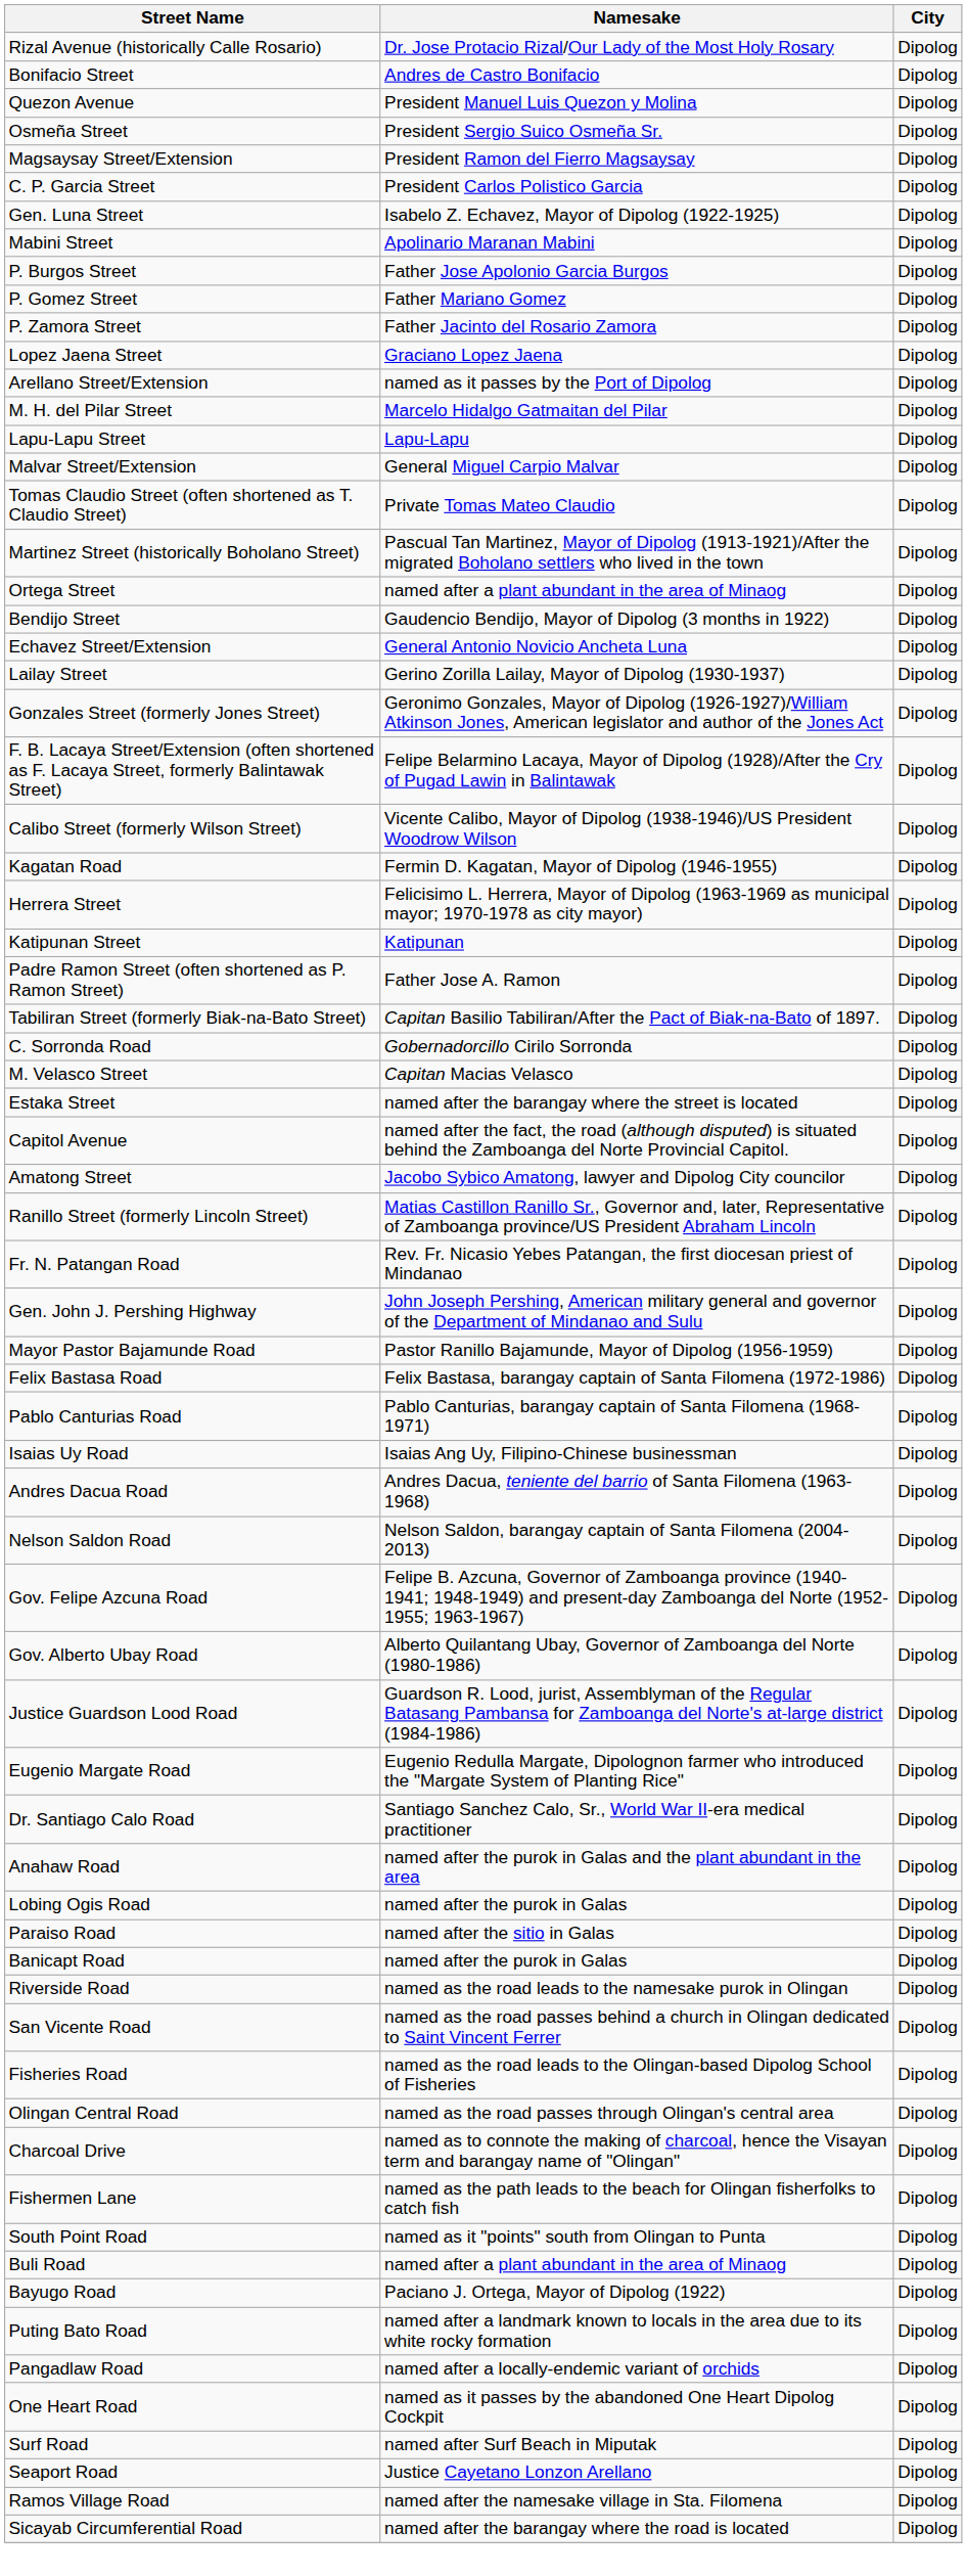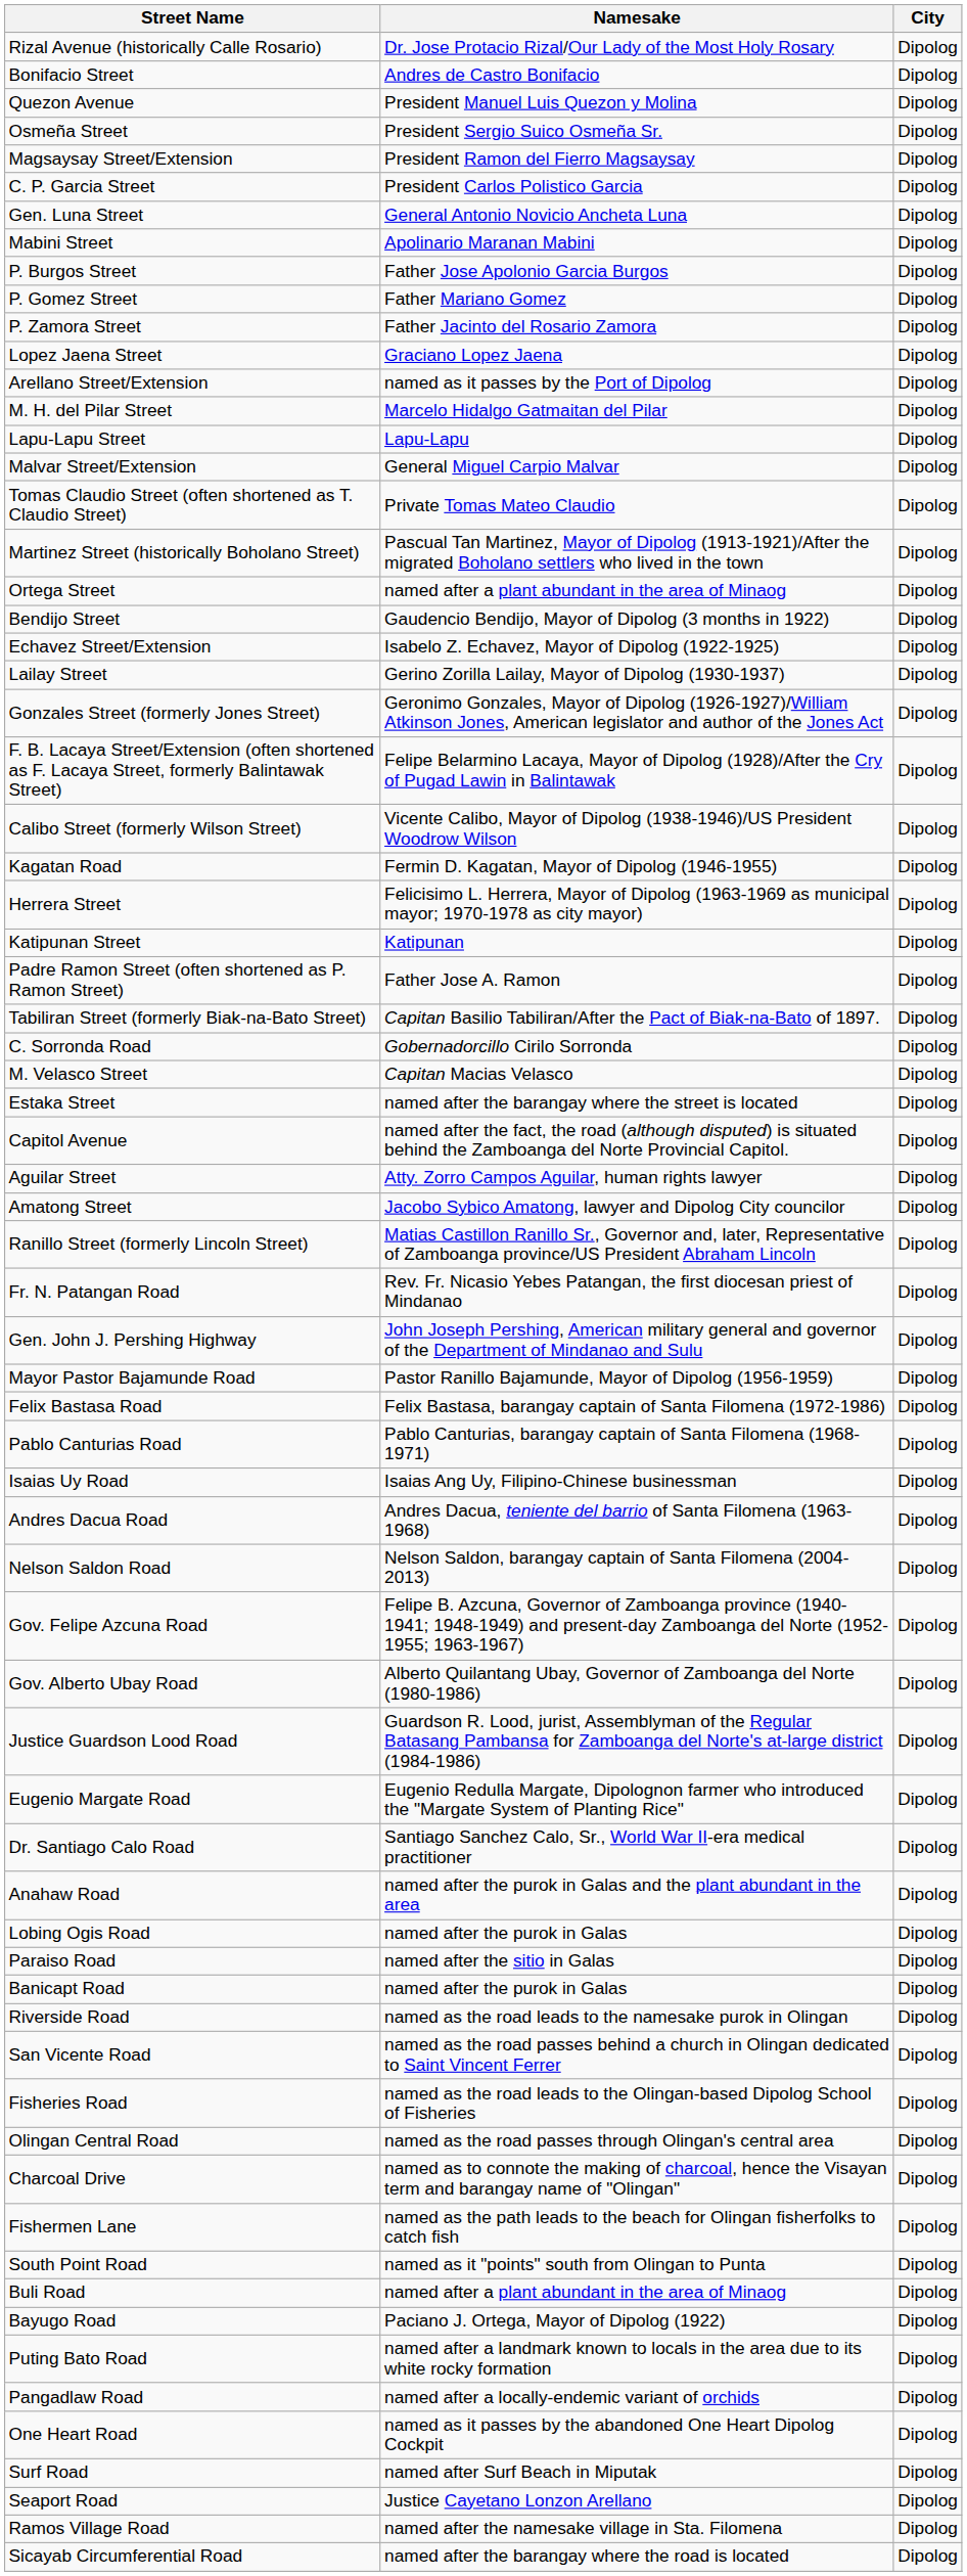 <table class="wikitable sortable">
 <tr>
 <th>Street Name</th>
 <th>Namesake</th>
 <th>City</th>
 </tr>
 <tr>
 <td>Rizal Avenue (historically Calle Rosario)</td>
 <td><a href='#'>Dr. Jose Protacio Rizal</a>/<a href='#'>Our Lady of the Most Holy Rosary</a></td>
 <td>Dipolog</td>
 </tr>
 <tr>
 <td>Bonifacio Street</td>
 <td><a href='#'>Andres de Castro Bonifacio</a></td>
 <td>Dipolog</td>
 </tr>
 <tr>
 <td>Quezon Avenue</td>
 <td>President <a href='#'>Manuel Luis Quezon y Molina</a></td>
 <td>Dipolog</td>
 </tr>
 <tr>
 <td>Osmeña Street</td>
 <td>President <a href='#'>Sergio Suico Osmeña Sr.</a></td>
 <td>Dipolog</td>
 </tr>
 <tr>
 <td>Magsaysay Street/Extension</td>
 <td>President <a href='#'>Ramon del Fierro Magsaysay</a></td>
 <td>Dipolog</td>
 </tr>
 <tr>
 <td>C. P. Garcia Street</td>
 <td>President <a href='#'>Carlos Polistico Garcia</a></td>
 <td>Dipolog</td>
 </tr>
 <tr>
 <td>Gen. Luna Street</td>
-<td>Isabelo Z. Echavez, Mayor of Dipolog (1922-1925)</td>
+<td><a href='#'>General Antonio Novicio Ancheta Luna</a></td>
 <td>Dipolog</td>
 </tr>
 <tr>
 <td>Mabini Street</td>
 <td><a href='#'>Apolinario Maranan Mabini</a></td>
 <td>Dipolog</td>
 </tr>
 <tr>
 <td>P. Burgos Street</td>
 <td>Father <a href='#'>Jose Apolonio Garcia Burgos</a></td>
 <td>Dipolog</td>
 </tr>
 <tr>
 <td>P. Gomez Street</td>
 <td>Father <a href='#'>Mariano Gomez</a></td>
 <td>Dipolog</td>
 </tr>
 <tr>
 <td>P. Zamora Street</td>
 <td>Father <a href='#'>Jacinto del Rosario Zamora</a></td>
 <td>Dipolog</td>
 </tr>
 <tr>
 <td>Lopez Jaena Street</td>
 <td><a href='#'>Graciano Lopez Jaena</a></td>
 <td>Dipolog</td>
 </tr>
 <tr>
 <td>Arellano Street/Extension</td>
 <td>named as it passes by the <a href='#'>Port of Dipolog</a></td>
 <td>Dipolog</td>
 </tr>
 <tr>
 <td>M. H. del Pilar Street</td>
 <td><a href='#'>Marcelo Hidalgo Gatmaitan del Pilar</a></td>
 <td>Dipolog</td>
 </tr>
 <tr>
 <td>Lapu-Lapu Street</td>
 <td><a href='#'>Lapu-Lapu</a></td>
 <td>Dipolog</td>
 </tr>
 <tr>
 <td>Malvar Street/Extension</td>
 <td>General <a href='#'>Miguel Carpio Malvar</a></td>
 <td>Dipolog</td>
 </tr>
 <tr>
 <td>Tomas Claudio Street (often shortened as T. Claudio Street)</td>
 <td>Private <a href='#'>Tomas Mateo Claudio</a></td>
 <td>Dipolog</td>
 </tr>
 <tr>
 <td>Martinez Street (historically Boholano Street)</td>
 <td>Pascual Tan Martinez, <a href='#'>Mayor of Dipolog</a> (1913-1921)/After the migrated <a href='#'>Boholano settlers</a> who lived in the town</td>
 <td>Dipolog</td>
 </tr>
 <tr>
 <td>Ortega Street</td>
 <td>named after a <a href='#'>plant abundant in the area of Minaog</a></td>
 <td>Dipolog</td>
 </tr>
 <tr>
 <td>Bendijo Street</td>
 <td>Gaudencio Bendijo, Mayor of Dipolog (3 months in 1922)</td>
 <td>Dipolog</td>
 </tr>
 <tr>
 <td>Echavez Street/Extension</td>
-<td><a href='#'>General Antonio Novicio Ancheta Luna</a></td>
+<td>Isabelo Z. Echavez, Mayor of Dipolog (1922-1925)</td>
 <td>Dipolog</td>
 </tr>
 <tr>
 <td>Lailay Street</td>
 <td>Gerino Zorilla Lailay, Mayor of Dipolog (1930-1937)</td>
 <td>Dipolog</td>
 </tr>
 <tr>
 <td>Gonzales Street (formerly Jones Street)</td>
 <td>Geronimo Gonzales, Mayor of Dipolog (1926-1927)/<a href='#'>William Atkinson Jones</a>, American legislator and author of the <a href='#'>Jones Act</a></td>
 <td>Dipolog</td>
 </tr>
 <tr>
 <td>F. B. Lacaya Street/Extension (often shortened as F. Lacaya Street, formerly Balintawak Street)</td>
 <td>Felipe Belarmino Lacaya, Mayor of Dipolog (1928)/After the <a href='#'>Cry of Pugad Lawin</a> in <a href='#'>Balintawak</a></td>
 <td>Dipolog</td>
 </tr>
 <tr>
 <td>Calibo Street (formerly Wilson Street)</td>
 <td>Vicente Calibo, Mayor of Dipolog (1938-1946)/US President <a href='#'>Woodrow Wilson</a></td>
 <td>Dipolog</td>
 </tr>
 <tr>
 <td>Kagatan Road</td>
 <td>Fermin D. Kagatan, Mayor of Dipolog (1946-1955)</td>
 <td>Dipolog</td>
 </tr>
 <tr>
 <td>Herrera Street</td>
 <td>Felicisimo L. Herrera, Mayor of Dipolog (1963-1969 as municipal mayor; 1970-1978 as city mayor)</td>
 <td>Dipolog</td>
 </tr>
 <tr>
 <td>Katipunan Street</td>
 <td><a href='#'>Katipunan</a></td>
 <td>Dipolog</td>
 </tr>
 <tr>
 <td>Padre Ramon Street (often shortened as P. Ramon Street)</td>
 <td>Father Jose A. Ramon</td>
 <td>Dipolog</td>
 </tr>
 <tr>
 <td>Tabiliran Street (formerly Biak-na-Bato Street)</td>
 <td><em>Capitan</em> Basilio Tabiliran/After the <a href='#'>Pact of Biak-na-Bato</a> of 1897.</td>
 <td>Dipolog</td>
 </tr>
 <tr>
 <td>C. Sorronda Road</td>
 <td><em>Gobernadorcillo</em> Cirilo Sorronda</td>
 <td>Dipolog</td>
 </tr>
 <tr>
 <td>M. Velasco Street</td>
 <td><em>Capitan</em> Macias Velasco</td>
 <td>Dipolog</td>
 </tr>
 <tr>
 <td>Estaka Street</td>
 <td>named after the barangay where the street is located</td>
 <td>Dipolog</td>
 </tr>
 <tr>
 <td>Capitol Avenue</td>
 <td>named after the fact, the road (<em>although disputed</em>) is situated behind the Zamboanga del Norte Provincial Capitol.</td>
+<td>Dipolog</td>
+</tr>
+<tr>
+<td>Aguilar Street</td>
+<td><a href='#'>Atty. Zorro Campos Aguilar</a>, human rights lawyer</td>
 <td>Dipolog</td>
 </tr>
 <tr>
 <td>Amatong Street</td>
 <td><a href='#'>Jacobo Sybico Amatong</a>, lawyer and Dipolog City councilor</td>
 <td>Dipolog</td>
 </tr>
 <tr>
 <td>Ranillo Street (formerly Lincoln Street)</td>
 <td><a href='#'>Matias Castillon Ranillo Sr.</a>, Governor and, later, Representative of Zamboanga province/US President <a href='#'>Abraham Lincoln</a></td>
 <td>Dipolog</td>
 </tr>
 <tr>
 <td>Fr. N. Patangan Road</td>
 <td>Rev. Fr. Nicasio Yebes Patangan, the first diocesan priest of Mindanao</td>
 <td>Dipolog</td>
 </tr>
 <tr>
 <td>Gen. John J. Pershing Highway</td>
 <td><a href='#'>John Joseph Pershing</a>, <a href='#'>American</a> military general and governor of the <a href='#'>Department of Mindanao and Sulu</a></td>
 <td>Dipolog</td>
 </tr>
 <tr>
 <td>Mayor Pastor Bajamunde Road</td>
 <td>Pastor Ranillo Bajamunde, Mayor of Dipolog (1956-1959)</td>
 <td>Dipolog</td>
 </tr>
 <tr>
 <td>Felix Bastasa Road</td>
 <td>Felix Bastasa, barangay captain of Santa Filomena (1972-1986)</td>
 <td>Dipolog</td>
 </tr>
 <tr>
 <td>Pablo Canturias Road</td>
 <td>Pablo Canturias, barangay captain of Santa Filomena (1968-1971)</td>
 <td>Dipolog</td>
 </tr>
 <tr>
 <td>Isaias Uy Road</td>
 <td>Isaias Ang Uy, Filipino-Chinese businessman</td>
 <td>Dipolog</td>
 </tr>
 <tr>
 <td>Andres Dacua Road</td>
 <td>Andres Dacua, <em><a href='#'>teniente del barrio</a></em> of Santa Filomena (1963-1968)</td>
 <td>Dipolog</td>
 </tr>
 <tr>
 <td>Nelson Saldon Road</td>
 <td>Nelson Saldon, barangay captain of Santa Filomena (2004-2013)</td>
 <td>Dipolog</td>
 </tr>
 <tr>
 <td>Gov. Felipe Azcuna Road</td>
 <td>Felipe B. Azcuna, Governor of Zamboanga province (1940-1941; 1948-1949) and present-day Zamboanga del Norte (1952-1955; 1963-1967)</td>
 <td>Dipolog</td>
 </tr>
 <tr>
 <td>Gov. Alberto Ubay Road</td>
 <td>Alberto Quilantang Ubay, Governor of Zamboanga del Norte (1980-1986)</td>
 <td>Dipolog</td>
 </tr>
 <tr>
 <td>Justice Guardson Lood Road</td>
 <td>Guardson R. Lood, jurist, Assemblyman of the <a href='#'>Regular Batasang Pambansa</a> for <a href='#'>Zamboanga del Norte's at-large district</a> (1984-1986)</td>
 <td>Dipolog</td>
 </tr>
 <tr>
 <td>Eugenio Margate Road</td>
 <td>Eugenio Redulla Margate, Dipolognon farmer who introduced the "Margate System of Planting Rice"</td>
 <td>Dipolog</td>
 </tr>
 <tr>
 <td>Dr. Santiago Calo Road</td>
 <td>Santiago Sanchez Calo, Sr., <a href='#'>World War II</a>-era medical practitioner</td>
 <td>Dipolog</td>
 </tr>
 <tr>
 <td>Anahaw Road</td>
 <td>named after the purok in Galas and the <a href='#'>plant abundant in the area</a></td>
 <td>Dipolog</td>
 </tr>
 <tr>
 <td>Lobing Ogis Road</td>
 <td>named after the purok in Galas</td>
 <td>Dipolog</td>
 </tr>
 <tr>
 <td>Paraiso Road</td>
 <td>named after the <a href='#'>sitio</a> in Galas</td>
 <td>Dipolog</td>
 </tr>
 <tr>
 <td>Banicapt Road</td>
 <td>named after the purok in Galas</td>
 <td>Dipolog</td>
 </tr>
 <tr>
 <td>Riverside Road</td>
 <td>named as the road leads to the namesake purok in Olingan</td>
 <td>Dipolog</td>
 </tr>
 <tr>
 <td>San Vicente Road</td>
 <td>named as the road passes behind a church in Olingan dedicated to <a href='#'>Saint Vincent Ferrer</a></td>
 <td>Dipolog</td>
 </tr>
 <tr>
 <td>Fisheries Road</td>
 <td>named as the road leads to the Olingan-based Dipolog School of Fisheries</td>
 <td>Dipolog</td>
 </tr>
 <tr>
 <td>Olingan Central Road</td>
 <td>named as the road passes through Olingan's central area</td>
 <td>Dipolog</td>
 </tr>
 <tr>
 <td>Charcoal Drive</td>
 <td>named as to connote the making of <a href='#'>charcoal</a>, hence the Visayan term and barangay name of "Olingan"</td>
 <td>Dipolog</td>
 </tr>
 <tr>
 <td>Fishermen Lane</td>
 <td>named as the path leads to the beach for Olingan fisherfolks to catch fish</td>
 <td>Dipolog</td>
 </tr>
 <tr>
 <td>South Point Road</td>
 <td>named as it "points" south from Olingan to Punta</td>
 <td>Dipolog</td>
 </tr>
 <tr>
 <td>Buli Road</td>
 <td>named after a <a href='#'>plant abundant in the area of Minaog</a></td>
 <td>Dipolog</td>
 </tr>
 <tr>
 <td>Bayugo Road</td>
 <td>Paciano J. Ortega, Mayor of Dipolog (1922)</td>
 <td>Dipolog</td>
 </tr>
 <tr>
 <td>Puting Bato Road</td>
 <td>named after a landmark known to locals in the area due to its white rocky formation</td>
 <td>Dipolog</td>
 </tr>
 <tr>
 <td>Pangadlaw Road</td>
 <td>named after a locally-endemic variant of <a href='#'>orchids</a></td>
 <td>Dipolog</td>
 </tr>
 <tr>
 <td>One Heart Road</td>
 <td>named as it passes by the abandoned One Heart Dipolog Cockpit</td>
 <td>Dipolog</td>
 </tr>
 <tr>
 <td>Surf Road</td>
 <td>named after Surf Beach in Miputak</td>
 <td>Dipolog</td>
 </tr>
 <tr>
 <td>Seaport Road</td>
 <td>Justice <a href='#'>Cayetano Lonzon Arellano</a></td>
 <td>Dipolog</td>
 </tr>
 <tr>
 <td>Ramos Village Road</td>
 <td>named after the namesake village in Sta. Filomena</td>
 <td>Dipolog</td>
 </tr>
 <tr>
 <td>Sicayab Circumferential Road</td>
 <td>named after the barangay where the road is located</td>
 <td>Dipolog</td>
 </tr>
 <tr>
 </tr>
 </table>
